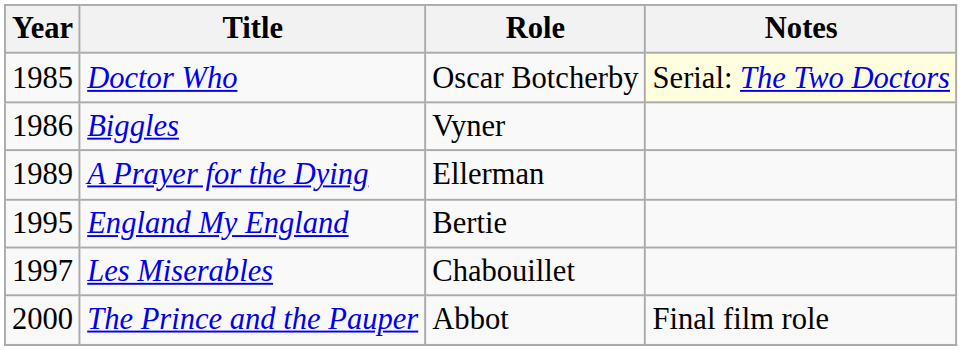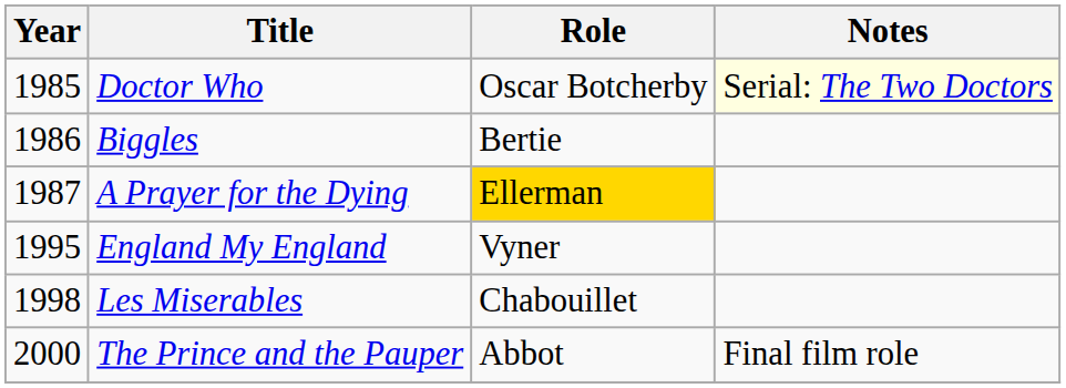 <table class="wikitable">
 <tr>
 <th>Year</th>
 <th>Title</th>
 <th>Role</th>
 <th>Notes</th>
 </tr>
 <tr>
 <td>1985</td>
 <td><em><a href='#'>Doctor Who</a></em></td>
 <td>Oscar Botcherby</td>
 <td style="background: lightyellow;">Serial: <em><a href='#'>The Two Doctors</a></em></td>
 </tr>
 <tr>
 <td>1986</td>
 <td><em><a href='#'>Biggles</a></em></td>
-<td>Vyner</td>
+<td>Bertie</td>
 <td></td>
 </tr>
 <tr>
-<td>1989</td>
+<td>1987</td>
 <td><em><a href='#'>A Prayer for the Dying</a></em></td>
-<td>Ellerman</td>
+<td style="background: gold;">Ellerman</td>
 <td></td>
 </tr>
 <tr>
 <td>1995</td>
 <td><em><a href='#'>England My England</a></em></td>
-<td>Bertie</td>
+<td>Vyner</td>
 <td></td>
 </tr>
 <tr>
-<td>1997</td>
+<td>1998</td>
 <td><em><a href='#'>Les Miserables</a></em></td>
 <td>Chabouillet</td>
 <td></td>
 </tr>
 <tr>
 <td>2000</td>
 <td><em><a href='#'>The Prince and the Pauper</a></em></td>
 <td>Abbot</td>
 <td>Final film role</td>
 </tr>
 <tr>
 </tr>
 </table>
